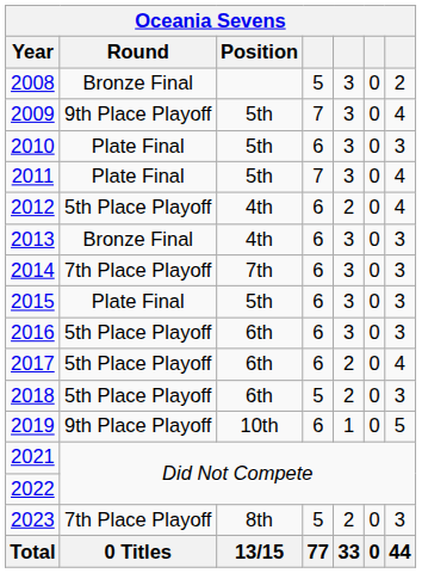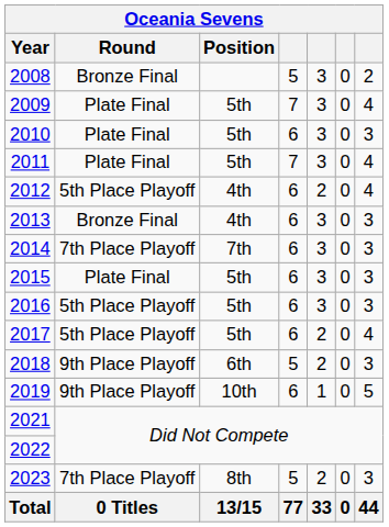 <table class="wikitable" style="text-align: center;">
 <tr>
 <th colspan="7"><a href='#'>Oceania Sevens</a></th>
 </tr>
 <tr>
 <th>Year</th>
 <th>Round</th>
 <th>Position</th>
 <th></th>
 <th></th>
 <th></th>
 <th></th>
 </tr>
 <tr>
 <td> <a href='#'>2008</a></td>
 <td>Bronze Final</td>
 <td></td>
 <td>5</td>
 <td>3</td>
 <td>0</td>
 <td>2</td>
 </tr>
 <tr>
 <td> <a href='#'>2009</a></td>
-<td>9th Place Playoff</td>
+<td>Plate Final</td>
 <td>5th</td>
 <td>7</td>
 <td>3</td>
 <td>0</td>
 <td>4</td>
 </tr>
 <tr>
 <td> <a href='#'>2010</a></td>
 <td>Plate Final</td>
 <td>5th</td>
 <td>6</td>
 <td>3</td>
 <td>0</td>
 <td>3</td>
 </tr>
 <tr>
 <td> <a href='#'>2011</a></td>
 <td>Plate Final</td>
 <td>5th</td>
 <td>7</td>
 <td>3</td>
 <td>0</td>
 <td>4</td>
 </tr>
 <tr>
 <td> <a href='#'>2012</a></td>
 <td>5th Place Playoff</td>
 <td>4th</td>
 <td>6</td>
 <td>2</td>
 <td>0</td>
 <td>4</td>
 </tr>
 <tr>
 <td> <a href='#'>2013</a></td>
 <td>Bronze Final</td>
 <td>4th</td>
 <td>6</td>
 <td>3</td>
 <td>0</td>
 <td>3</td>
 </tr>
 <tr>
 <td> <a href='#'>2014</a></td>
 <td>7th Place Playoff</td>
 <td>7th</td>
 <td>6</td>
 <td>3</td>
 <td>0</td>
 <td>3</td>
 </tr>
 <tr>
 <td> <a href='#'>2015</a></td>
 <td>Plate Final</td>
 <td>5th</td>
 <td>6</td>
 <td>3</td>
 <td>0</td>
 <td>3</td>
 </tr>
 <tr>
 <td> <a href='#'>2016</a></td>
 <td>5th Place Playoff</td>
-<td>6th</td>
+<td>5th</td>
 <td>6</td>
 <td>3</td>
 <td>0</td>
 <td>3</td>
 </tr>
 <tr>
 <td> <a href='#'>2017</a></td>
 <td>5th Place Playoff</td>
-<td>6th</td>
+<td>5th</td>
 <td>6</td>
 <td>2</td>
 <td>0</td>
 <td>4</td>
 </tr>
 <tr>
 <td> <a href='#'>2018</a></td>
-<td>5th Place Playoff</td>
+<td>9th Place Playoff</td>
 <td>6th</td>
 <td>5</td>
 <td>2</td>
 <td>0</td>
 <td>3</td>
 </tr>
 <tr>
 <td> <a href='#'>2019</a></td>
 <td>9th Place Playoff</td>
 <td>10th</td>
 <td>6</td>
 <td>1</td>
 <td>0</td>
 <td>5</td>
 </tr>
 <tr>
 <td> <a href='#'>2021</a></td>
 <td colspan="6" rowspan="2"><em>Did Not Compete</em></td>
 </tr>
 <tr>
 <td> <a href='#'>2022</a></td>
 </tr>
 <tr>
 <td> <a href='#'>2023</a></td>
 <td>7th Place Playoff</td>
 <td>8th</td>
 <td>5</td>
 <td>2</td>
 <td>0</td>
 <td>3</td>
 </tr>
 <tr>
 <th>Total</th>
 <th>0 Titles</th>
 <th>13/15</th>
 <th>77</th>
 <th>33</th>
 <th>0</th>
 <th>44</th>
 </tr>
 </table>
